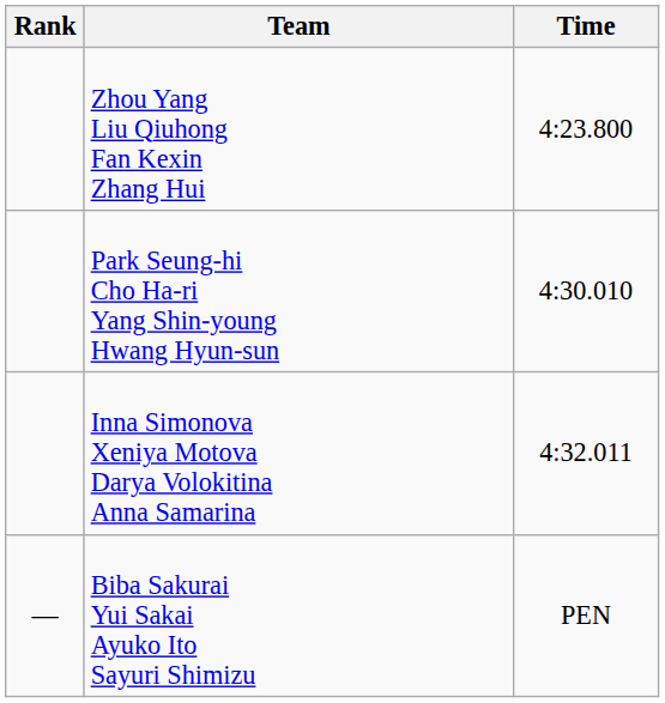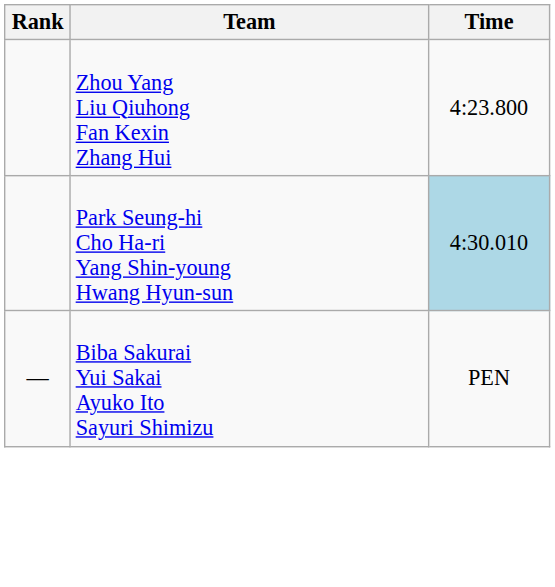 <table class=wikitable style="text-align:center">
 <tr>
 <th width=40>Rank</th>
 <th width=250>Team</th>
 <th width=80>Time</th>
 </tr>
 <tr>
 <td></td>
 <td align=left><br><a href='#'>Zhou Yang</a><br><a href='#'>Liu Qiuhong</a><br><a href='#'>Fan Kexin</a><br><a href='#'>Zhang Hui</a></td>
 <td>4:23.800</td>
 </tr>
 <tr>
 <td></td>
 <td align=left><br><a href='#'>Park Seung-hi</a><br><a href='#'>Cho Ha-ri</a><br><a href='#'>Yang Shin-young</a><br><a href='#'>Hwang Hyun-sun</a></td>
-<td>4:30.010</td>
-</tr>
-<tr>
-<td></td>
-<td align=left><br><a href='#'>Inna Simonova</a><br><a href='#'>Xeniya Motova</a><br><a href='#'>Darya Volokitina</a><br><a href='#'>Anna Samarina</a></td>
-<td>4:32.011</td>
+<td style="background: lightblue;">4:30.010</td>
 </tr>
 <tr>
 <td>—</td>
 <td align=left><br><a href='#'>Biba Sakurai</a><br><a href='#'>Yui Sakai</a><br><a href='#'>Ayuko Ito</a><br><a href='#'>Sayuri Shimizu</a></td>
 <td>PEN</td>
 </tr>
 </table>
